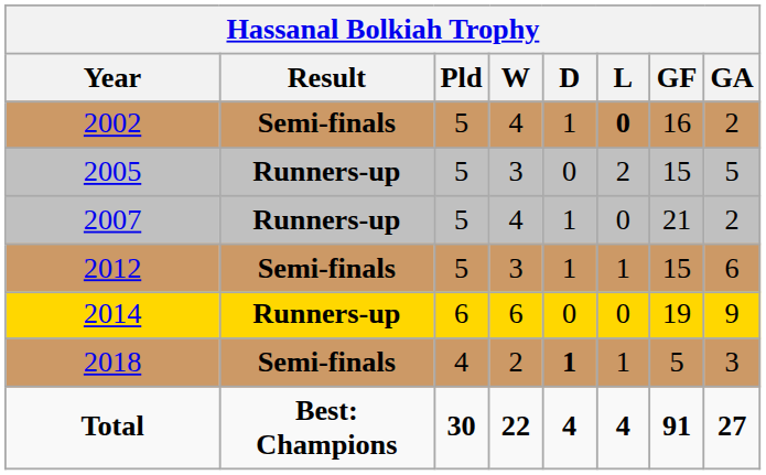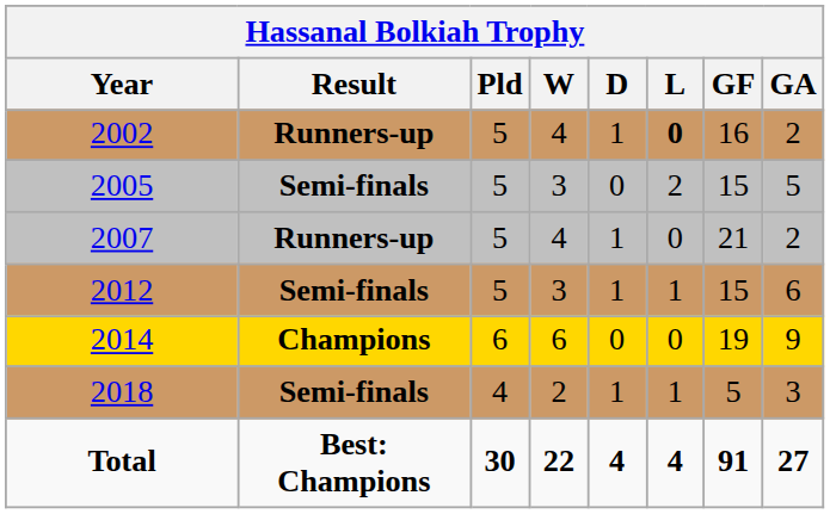 <table class="wikitable" style="text-align: center;font-size:90%;">
 <tr>
 <th colspan=8><a href='#'>Hassanal Bolkiah Trophy</a></th>
 </tr>
 <tr>
 <th width=100>Year</th>
 <th width=100>Result</th>
 <th width=20>Pld</th>
 <th width=20>W</th>
 <th width=20>D</th>
 <th width=20>L</th>
 <th width=20>GF</th>
 <th width=20>GA</th>
 </tr>
 <tr bgcolor="#cc9966">
 <td> <a href='#'>2002</a></td>
-<td><strong>Semi-finals</strong></td>
+<td><strong>Runners-up</strong></td>
 <td>5</td>
 <td>4</td>
 <td>1</td>
 <td><strong>0</strong></td>
 <td>16</td>
 <td>2</td>
 </tr>
 <tr style="background:Silver;">
 <td> <a href='#'>2005</a></td>
-<td><strong>Runners-up</strong></td>
+<td><strong>Semi-finals</strong></td>
 <td>5</td>
 <td>3</td>
 <td>0</td>
 <td>2</td>
 <td>15</td>
 <td>5</td>
 </tr>
 <tr style="background:Silver;">
 <td> <a href='#'>2007</a></td>
 <td><strong>Runners-up</strong></td>
 <td>5</td>
 <td>4</td>
 <td>1</td>
 <td>0</td>
 <td>21</td>
 <td>2</td>
 </tr>
 <tr bgcolor="#cc9966">
 <td> <a href='#'>2012</a></td>
 <td><strong>Semi-finals</strong></td>
 <td>5</td>
 <td>3</td>
 <td>1</td>
 <td>1</td>
 <td>15</td>
 <td>6</td>
 </tr>
 <tr style="background:#FFD700;">
 <td> <a href='#'>2014</a></td>
-<td><strong>Runners-up</strong></td>
+<td><strong>Champions</strong></td>
 <td>6</td>
 <td>6</td>
 <td>0</td>
 <td>0</td>
 <td>19</td>
 <td>9</td>
 </tr>
 <tr bgcolor="#cc9966">
 <td> <a href='#'>2018</a></td>
 <td><strong>Semi-finals</strong></td>
 <td>4</td>
 <td>2</td>
-<td><strong>1</strong></td>
+<td>1</td>
 <td>1</td>
 <td>5</td>
 <td>3</td>
 </tr>
 <tr>
 <td><strong>Total</strong></td>
 <td><strong>Best: Champions</strong></td>
 <td><strong>30</strong></td>
 <td><strong>22</strong></td>
 <td><strong>4</strong></td>
 <td><strong>4</strong></td>
 <td><strong>91</strong></td>
 <td><strong>27</strong></td>
 </tr>
 </table>
